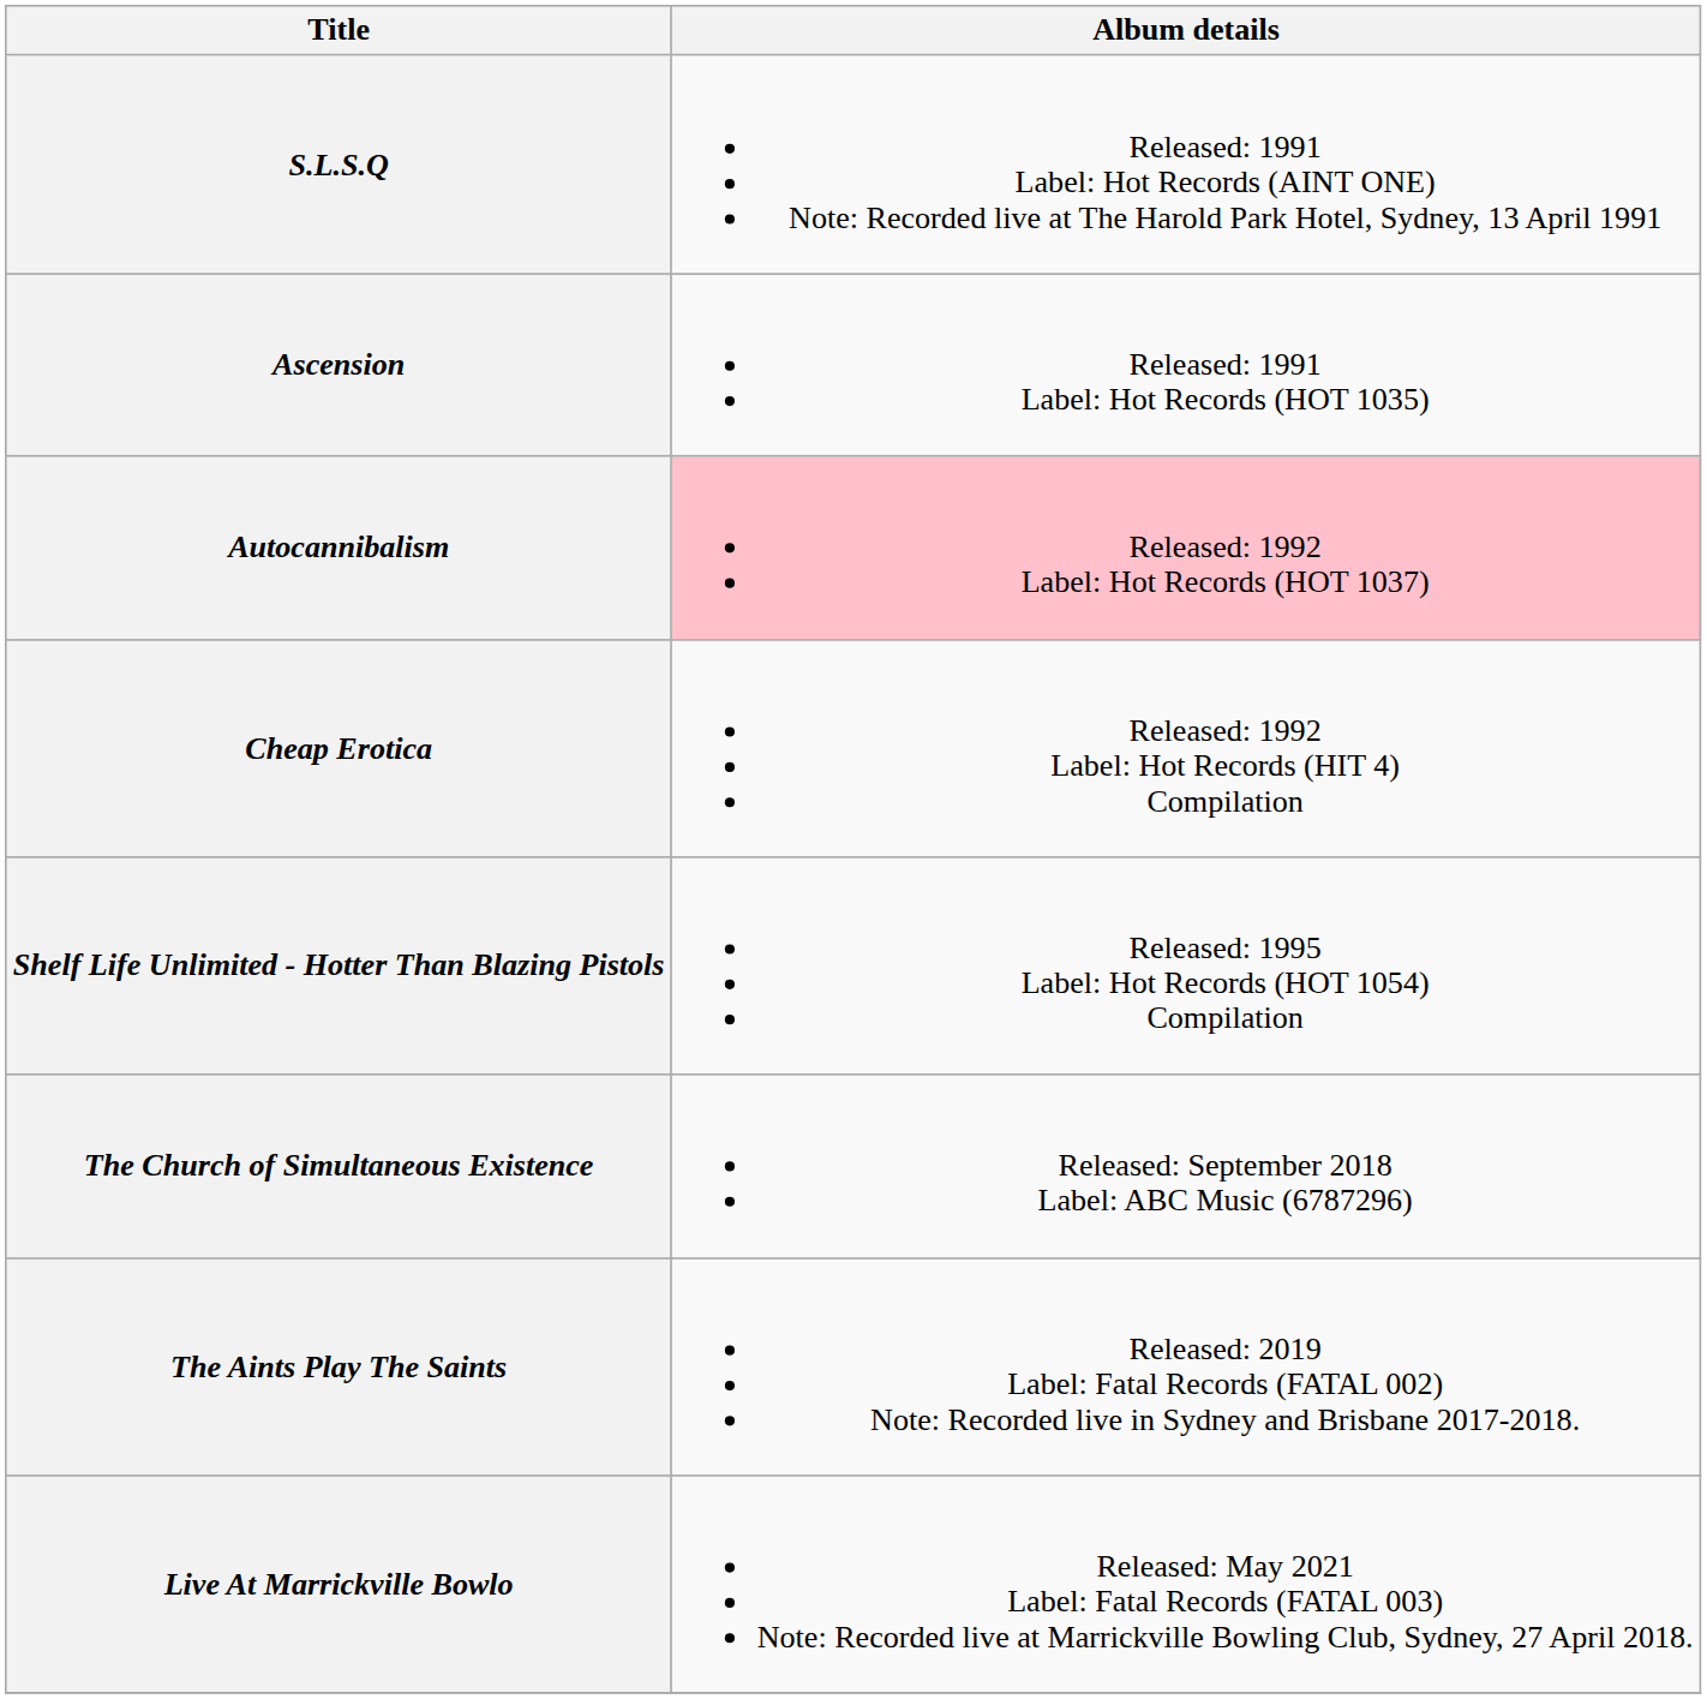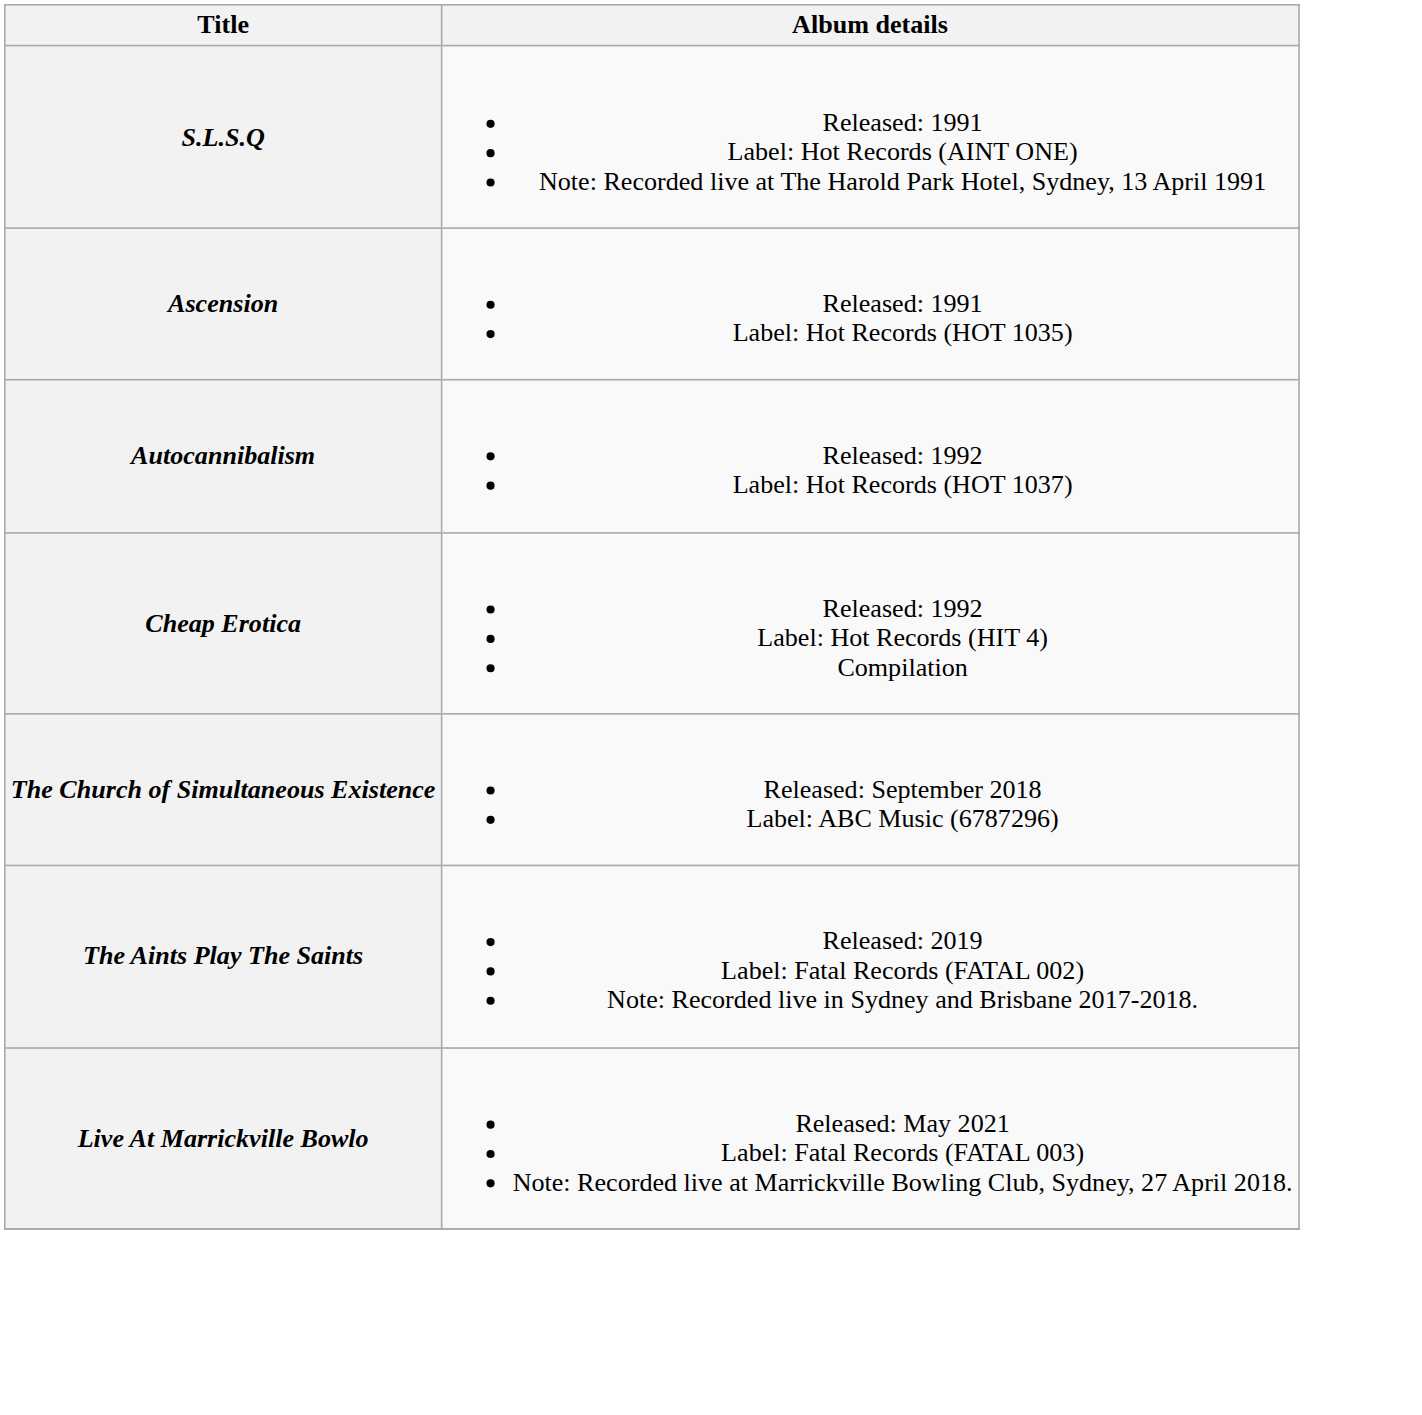 <table class="wikitable plainrowheaders" style="text-align:center;">
 <tr>
 <th>Title</th>
 <th>Album details</th>
 </tr>
 <tr>
 <th scope="row"><em>S.L.S.Q</em></th>
 <td><br><ul><li>Released: 1991</li><li>Label: Hot Records (AINT ONE)</li><li>Note: Recorded live at The Harold Park Hotel, Sydney, 13 April 1991</li></ul></td>
 </tr>
 <tr>
 <th scope="row"><em>Ascension</em></th>
 <td><br><ul><li>Released: 1991</li><li>Label: Hot Records (HOT 1035)</li></ul></td>
 </tr>
 <tr>
 <th scope="row"><em>Autocannibalism</em></th>
-<td style="background: pink;"><br><ul><li>Released: 1992</li><li>Label: Hot Records (HOT 1037)</li></ul></td>
+<td><br><ul><li>Released: 1992</li><li>Label: Hot Records (HOT 1037)</li></ul></td>
 </tr>
 <tr>
 <th scope="row"><em>Cheap Erotica</em></th>
 <td><br><ul><li>Released: 1992</li><li>Label: Hot Records (HIT 4)</li><li>Compilation</li></ul></td>
-</tr>
-<tr>
-<th scope="row"><em>Shelf Life Unlimited - Hotter Than Blazing Pistols</em></th>
-<td><br><ul><li>Released: 1995</li><li>Label: Hot Records (HOT 1054)</li><li>Compilation</li></ul></td>
 </tr>
 <tr>
 <th scope="row"><em>The Church of Simultaneous Existence</em></th>
 <td><br><ul><li>Released: September 2018</li><li>Label: ABC Music (6787296)</li></ul></td>
 </tr>
 <tr>
 <th scope="row"><em>The Aints Play The Saints</em></th>
 <td><br><ul><li>Released: 2019</li><li>Label: Fatal Records (FATAL 002)</li><li>Note: Recorded live in Sydney and Brisbane 2017-2018.</li></ul></td>
 </tr>
 <tr>
 <th scope="row"><em>Live At Marrickville Bowlo</em></th>
 <td><br><ul><li>Released: May 2021</li><li>Label: Fatal Records (FATAL 003)</li><li>Note: Recorded live at Marrickville Bowling Club, Sydney, 27 April 2018.</li></ul></td>
 </tr>
 <tr>
 </tr>
 </table>
